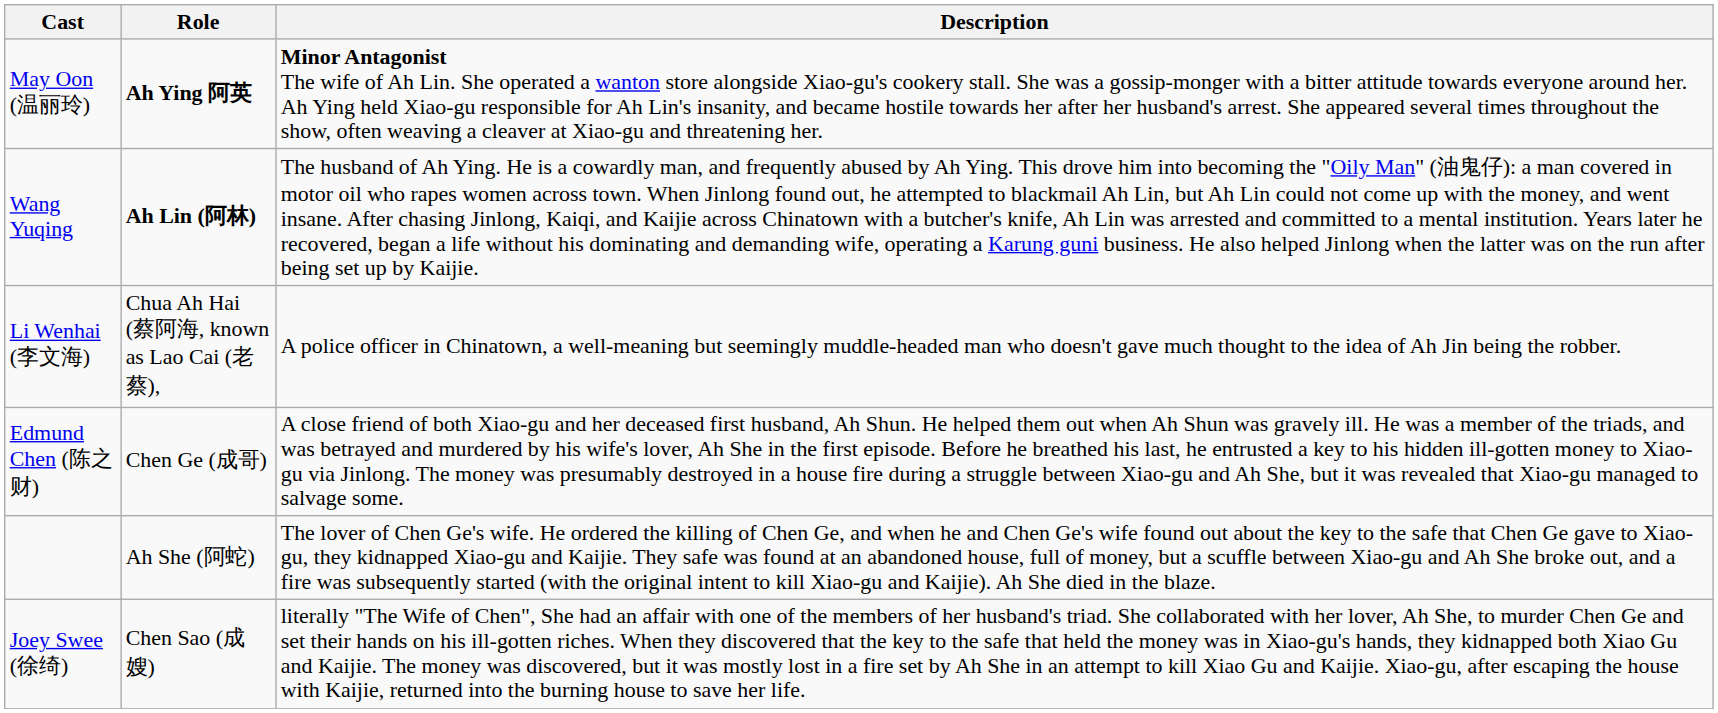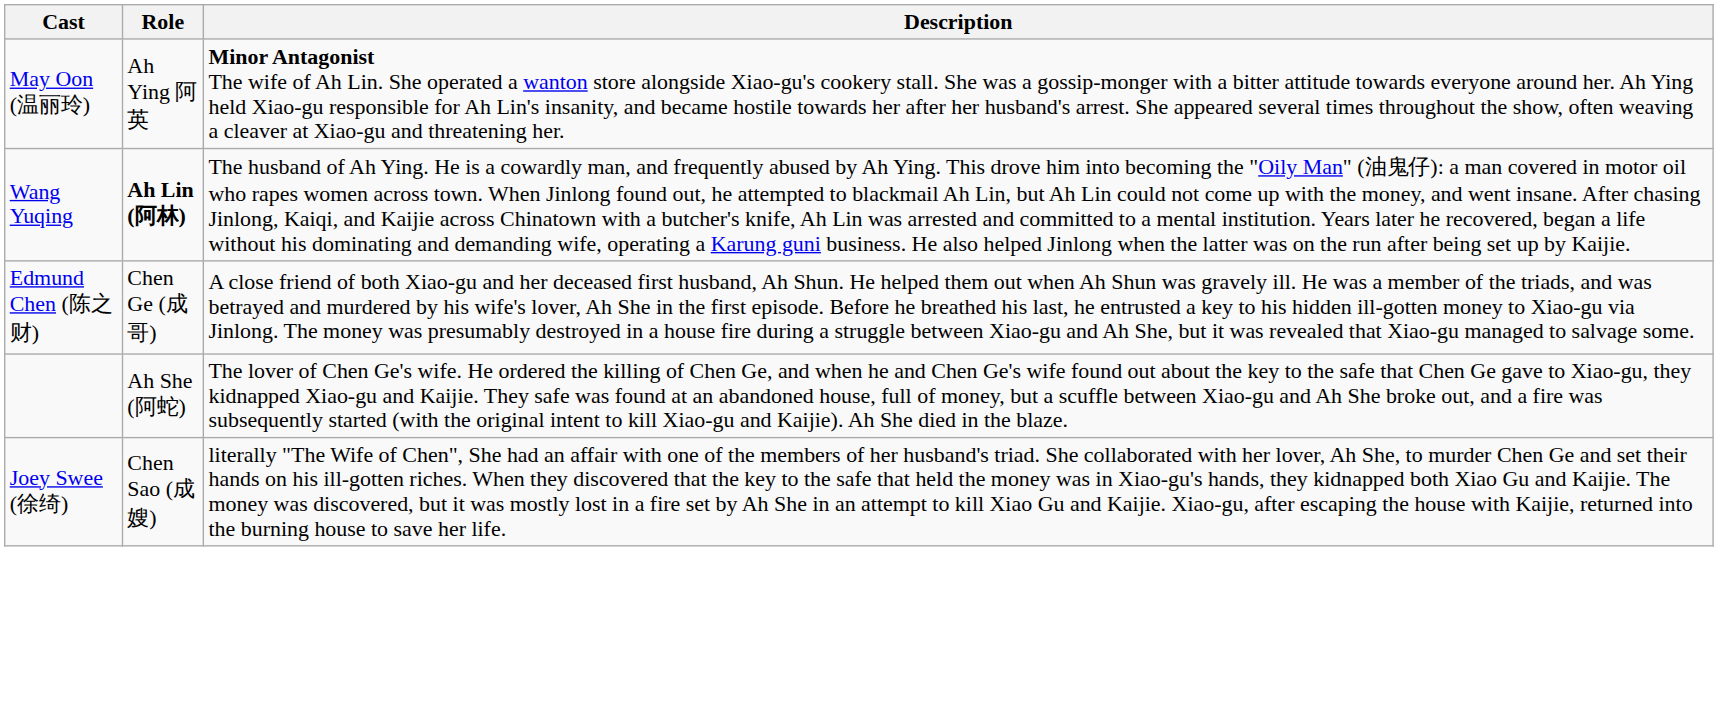 <table class="wikitable">
 <tr>
 <th>Cast</th>
 <th>Role</th>
 <th>Description</th>
 </tr>
 <tr>
 <td><a href='#'>May Oon</a> (温丽玲)</td>
-<td><strong>Ah Ying 阿英</strong></td>
+<td>Ah Ying 阿英</td>
 <td><strong>Minor Antagonist</strong> <br> The wife of Ah Lin. She operated a <a href='#'>wanton</a> store alongside Xiao-gu's cookery stall. She was a gossip-monger with a bitter attitude towards everyone around her. Ah Ying held Xiao-gu responsible for Ah Lin's insanity, and became hostile towards her after her husband's arrest. She appeared several times throughout the show, often weaving a cleaver at Xiao-gu and threatening her.</td>
 </tr>
 <tr>
 <td><a href='#'>Wang Yuqing</a></td>
 <td><strong>Ah Lin (阿林)</strong></td>
 <td>The husband of Ah Ying. He is a cowardly man, and frequently abused by Ah Ying. This drove him into becoming the "<a href='#'>Oily Man</a>" (油鬼仔): a man covered in motor oil who rapes women across town. When Jinlong found out, he attempted to blackmail Ah Lin, but Ah Lin could not come up with the money, and went insane. After chasing Jinlong, Kaiqi, and Kaijie across Chinatown with a butcher's knife, Ah Lin was arrested and committed to a mental institution. Years later he recovered, began a life without his dominating and demanding wife, operating a <a href='#'>Karung guni</a> business. He also helped Jinlong when the latter was on the run after being set up by Kaijie.</td>
-</tr>
-<tr>
-<td><a href='#'>Li Wenhai</a> (李文海)</td>
-<td>Chua Ah Hai (蔡阿海, known as Lao Cai (老蔡),</td>
-<td>A police officer in Chinatown, a well-meaning but seemingly muddle-headed man who doesn't gave much thought to the idea of Ah Jin being the robber.</td>
 </tr>
 <tr>
 <td><a href='#'>Edmund Chen</a> (陈之财)</td>
 <td>Chen Ge (成哥)</td>
 <td>A close friend of both Xiao-gu and her deceased first husband, Ah Shun. He helped them out when Ah Shun was gravely ill. He was a member of the triads, and was betrayed and murdered by his wife's lover, Ah She in the first episode. Before he breathed his last, he entrusted a key to his hidden ill-gotten money to Xiao-gu via Jinlong. The money was presumably destroyed in a house fire during a struggle between Xiao-gu and Ah She, but it was revealed that Xiao-gu managed to salvage some.</td>
 </tr>
 <tr>
 <td></td>
 <td>Ah She (阿蛇)</td>
 <td>The lover of Chen Ge's wife. He ordered the killing of Chen Ge, and when he and Chen Ge's wife found out about the key to the safe that Chen Ge gave to Xiao-gu, they kidnapped Xiao-gu and Kaijie. They safe was found at an abandoned house, full of money, but a scuffle between Xiao-gu and Ah She broke out, and a fire was subsequently started (with the original intent to kill Xiao-gu and Kaijie). Ah She died in the blaze.</td>
 </tr>
 <tr>
 <td><a href='#'>Joey Swee</a> (徐绮)</td>
 <td>Chen Sao (成嫂)</td>
 <td>literally "The Wife of Chen", She had an affair with one of the members of her husband's triad. She collaborated with her lover, Ah She, to murder Chen Ge and set their hands on his ill-gotten riches. When they discovered that the key to the safe that held the money was in Xiao-gu's hands, they kidnapped both Xiao Gu and Kaijie. The money was discovered, but it was mostly lost in a fire set by Ah She in an attempt to kill Xiao Gu and Kaijie. Xiao-gu, after escaping the house with Kaijie, returned into the burning house to save her life.</td>
 </tr>
 </table>
